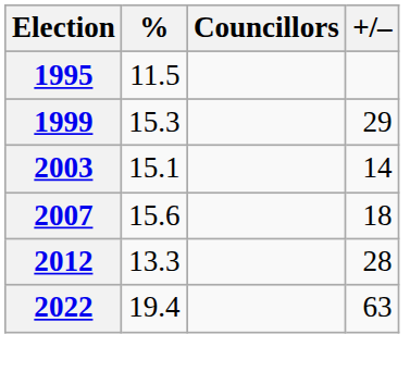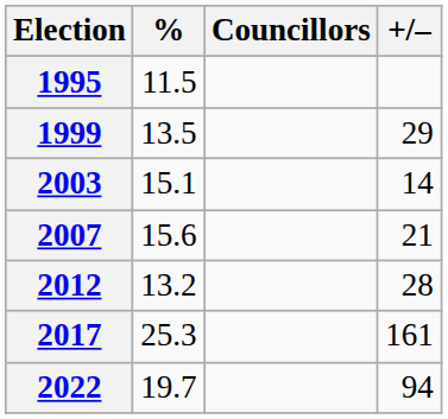 <table class="wikitable" style="text-align:right">
 <tr>
 <th>Election</th>
 <th>%</th>
 <th>Councillors</th>
 <th>+/–</th>
 </tr>
 <tr>
 <th><a href='#'>1995</a></th>
 <td>11.5</td>
 <td></td>
 <td></td>
 </tr>
 <tr>
 <th><a href='#'>1999</a></th>
-<td>15.3</td>
+<td>13.5</td>
 <td></td>
 <td> 29</td>
 </tr>
 <tr>
 <th><a href='#'>2003</a></th>
 <td>15.1</td>
 <td></td>
 <td> 14</td>
 </tr>
 <tr>
 <th><a href='#'>2007</a></th>
 <td>15.6</td>
 <td></td>
-<td> 18</td>
+<td> 21</td>
 </tr>
 <tr>
 <th><a href='#'>2012</a></th>
-<td>13.3</td>
+<td>13.2</td>
 <td></td>
 <td> 28</td>
 </tr>
 <tr>
+<th><a href='#'>2017</a></th>
+<td>25.3</td>
+<td></td>
+<td> 161</td>
+</tr>
+<tr>
 <th><a href='#'>2022</a></th>
-<td>19.4</td>
+<td>19.7</td>
 <td></td>
-<td> 63</td>
+<td> 94</td>
 </tr>
 </table>
